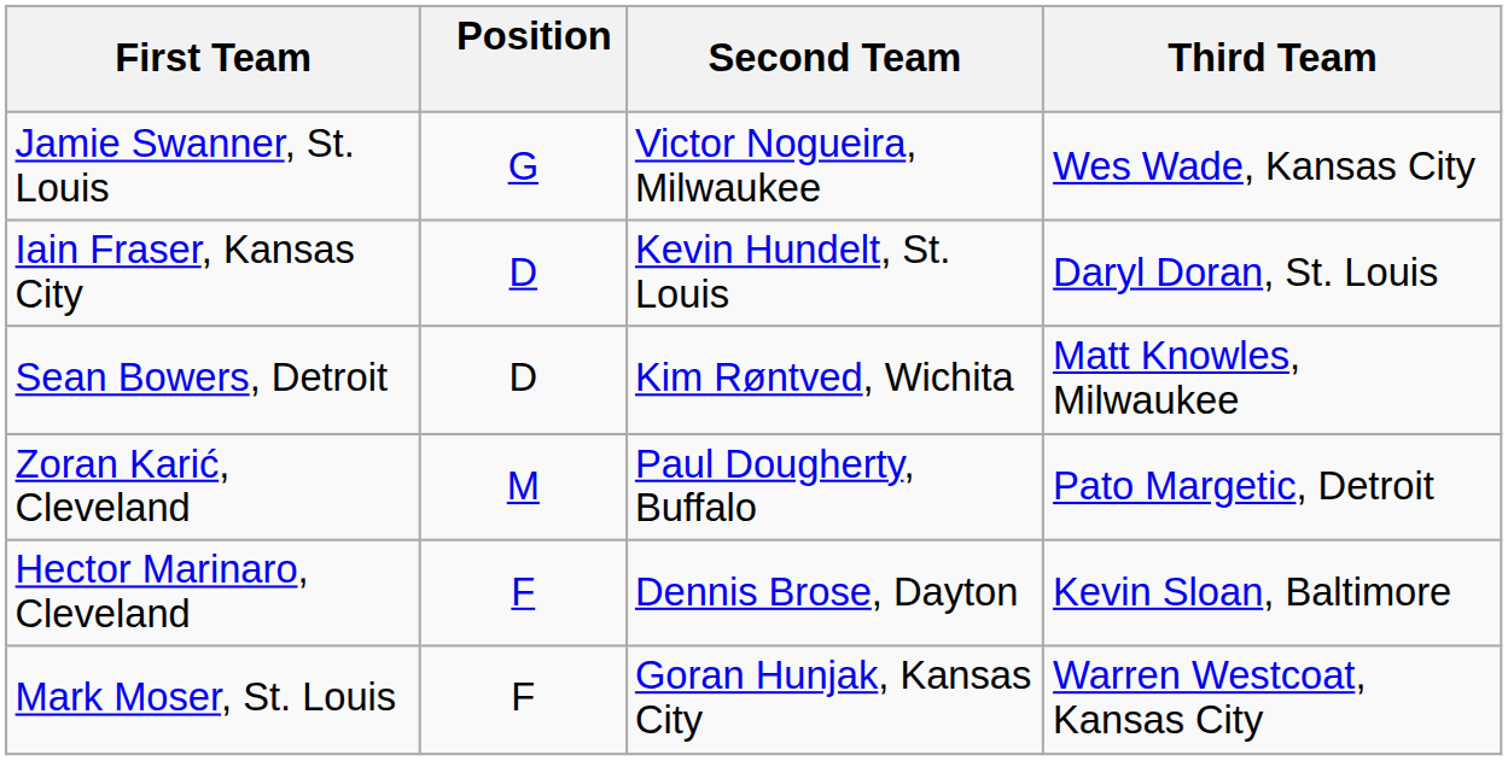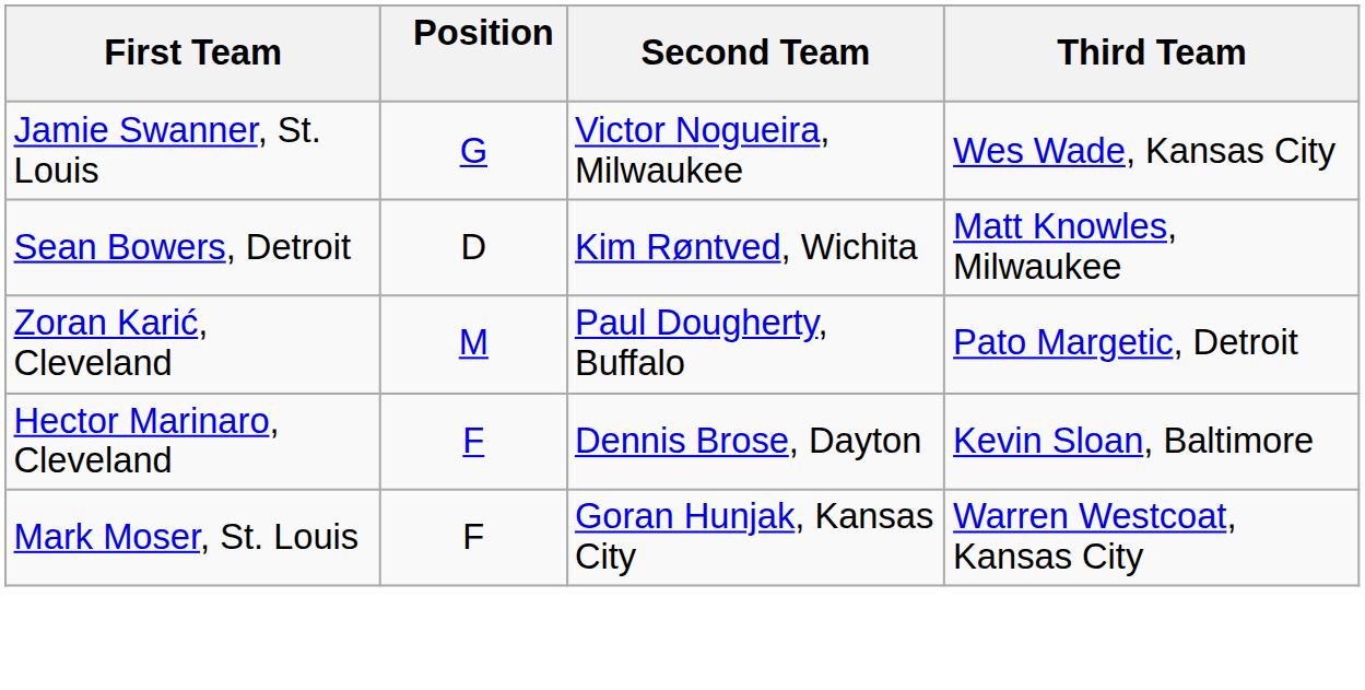 <table class="wikitable">
 <tr>
 <th>First Team</th>
 <th>  Position  </th>
 <th>Second Team</th>
 <th>Third Team</th>
 </tr>
 <tr>
 <td><a href='#'>Jamie Swanner</a>, St. Louis</td>
 <td align=center><a href='#'>G</a></td>
 <td><a href='#'>Victor Nogueira</a>, Milwaukee</td>
 <td><a href='#'>Wes Wade</a>, Kansas City</td>
-</tr>
-<tr>
-<td><a href='#'>Iain Fraser</a>, Kansas City</td>
-<td align=center><a href='#'>D</a></td>
-<td><a href='#'>Kevin Hundelt</a>, St. Louis</td>
-<td><a href='#'>Daryl Doran</a>, St. Louis</td>
 </tr>
 <tr>
 <td><a href='#'>Sean Bowers</a>, Detroit</td>
 <td align=center>D</td>
 <td><a href='#'>Kim Røntved</a>, Wichita</td>
 <td><a href='#'>Matt Knowles</a>, Milwaukee</td>
 </tr>
 <tr>
 <td><a href='#'>Zoran Karić</a>, Cleveland</td>
 <td align=center><a href='#'>M</a></td>
 <td><a href='#'>Paul Dougherty</a>, Buffalo</td>
 <td><a href='#'>Pato Margetic</a>, Detroit</td>
 </tr>
 <tr>
 <td><a href='#'>Hector Marinaro</a>, Cleveland</td>
 <td align=center><a href='#'>F</a></td>
 <td><a href='#'>Dennis Brose</a>, Dayton</td>
 <td><a href='#'>Kevin Sloan</a>, Baltimore</td>
 </tr>
 <tr>
 <td><a href='#'>Mark Moser</a>, St. Louis</td>
 <td align=center>F</td>
 <td><a href='#'>Goran Hunjak</a>, Kansas City</td>
 <td><a href='#'>Warren Westcoat</a>, Kansas City</td>
 </tr>
 </table>
